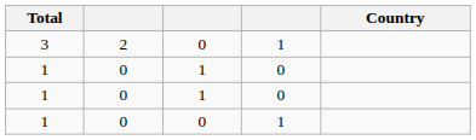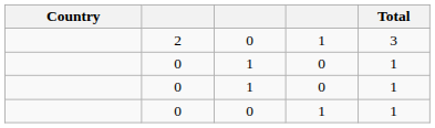 <table class="wikitable sortable" style="text-align:center;">
 <tr>
-<th width=70px>Total</th>
+<th width=140px>Country</th>
 <th width=70px></th>
 <th width=70px></th>
 <th width=70px></th>
-<th width=140px>Country</th>
+<th width=70px>Total</th>
 </tr>
 <tr>
-<td>3</td>
+<td></td>
 <td>2</td>
 <td>0</td>
 <td>1</td>
-<td></td>
+<td>3</td>
 </tr>
 <tr>
+<td></td>
+<td>0</td>
 <td>1</td>
 <td>0</td>
 <td>1</td>
-<td>0</td>
-<td></td>
 </tr>
 <tr>
+<td></td>
+<td>0</td>
 <td>1</td>
 <td>0</td>
 <td>1</td>
-<td>0</td>
-<td></td>
 </tr>
 <tr>
-<td>1</td>
+<td></td>
 <td>0</td>
 <td>0</td>
 <td>1</td>
-<td></td>
+<td>1</td>
 </tr>
 </table>
